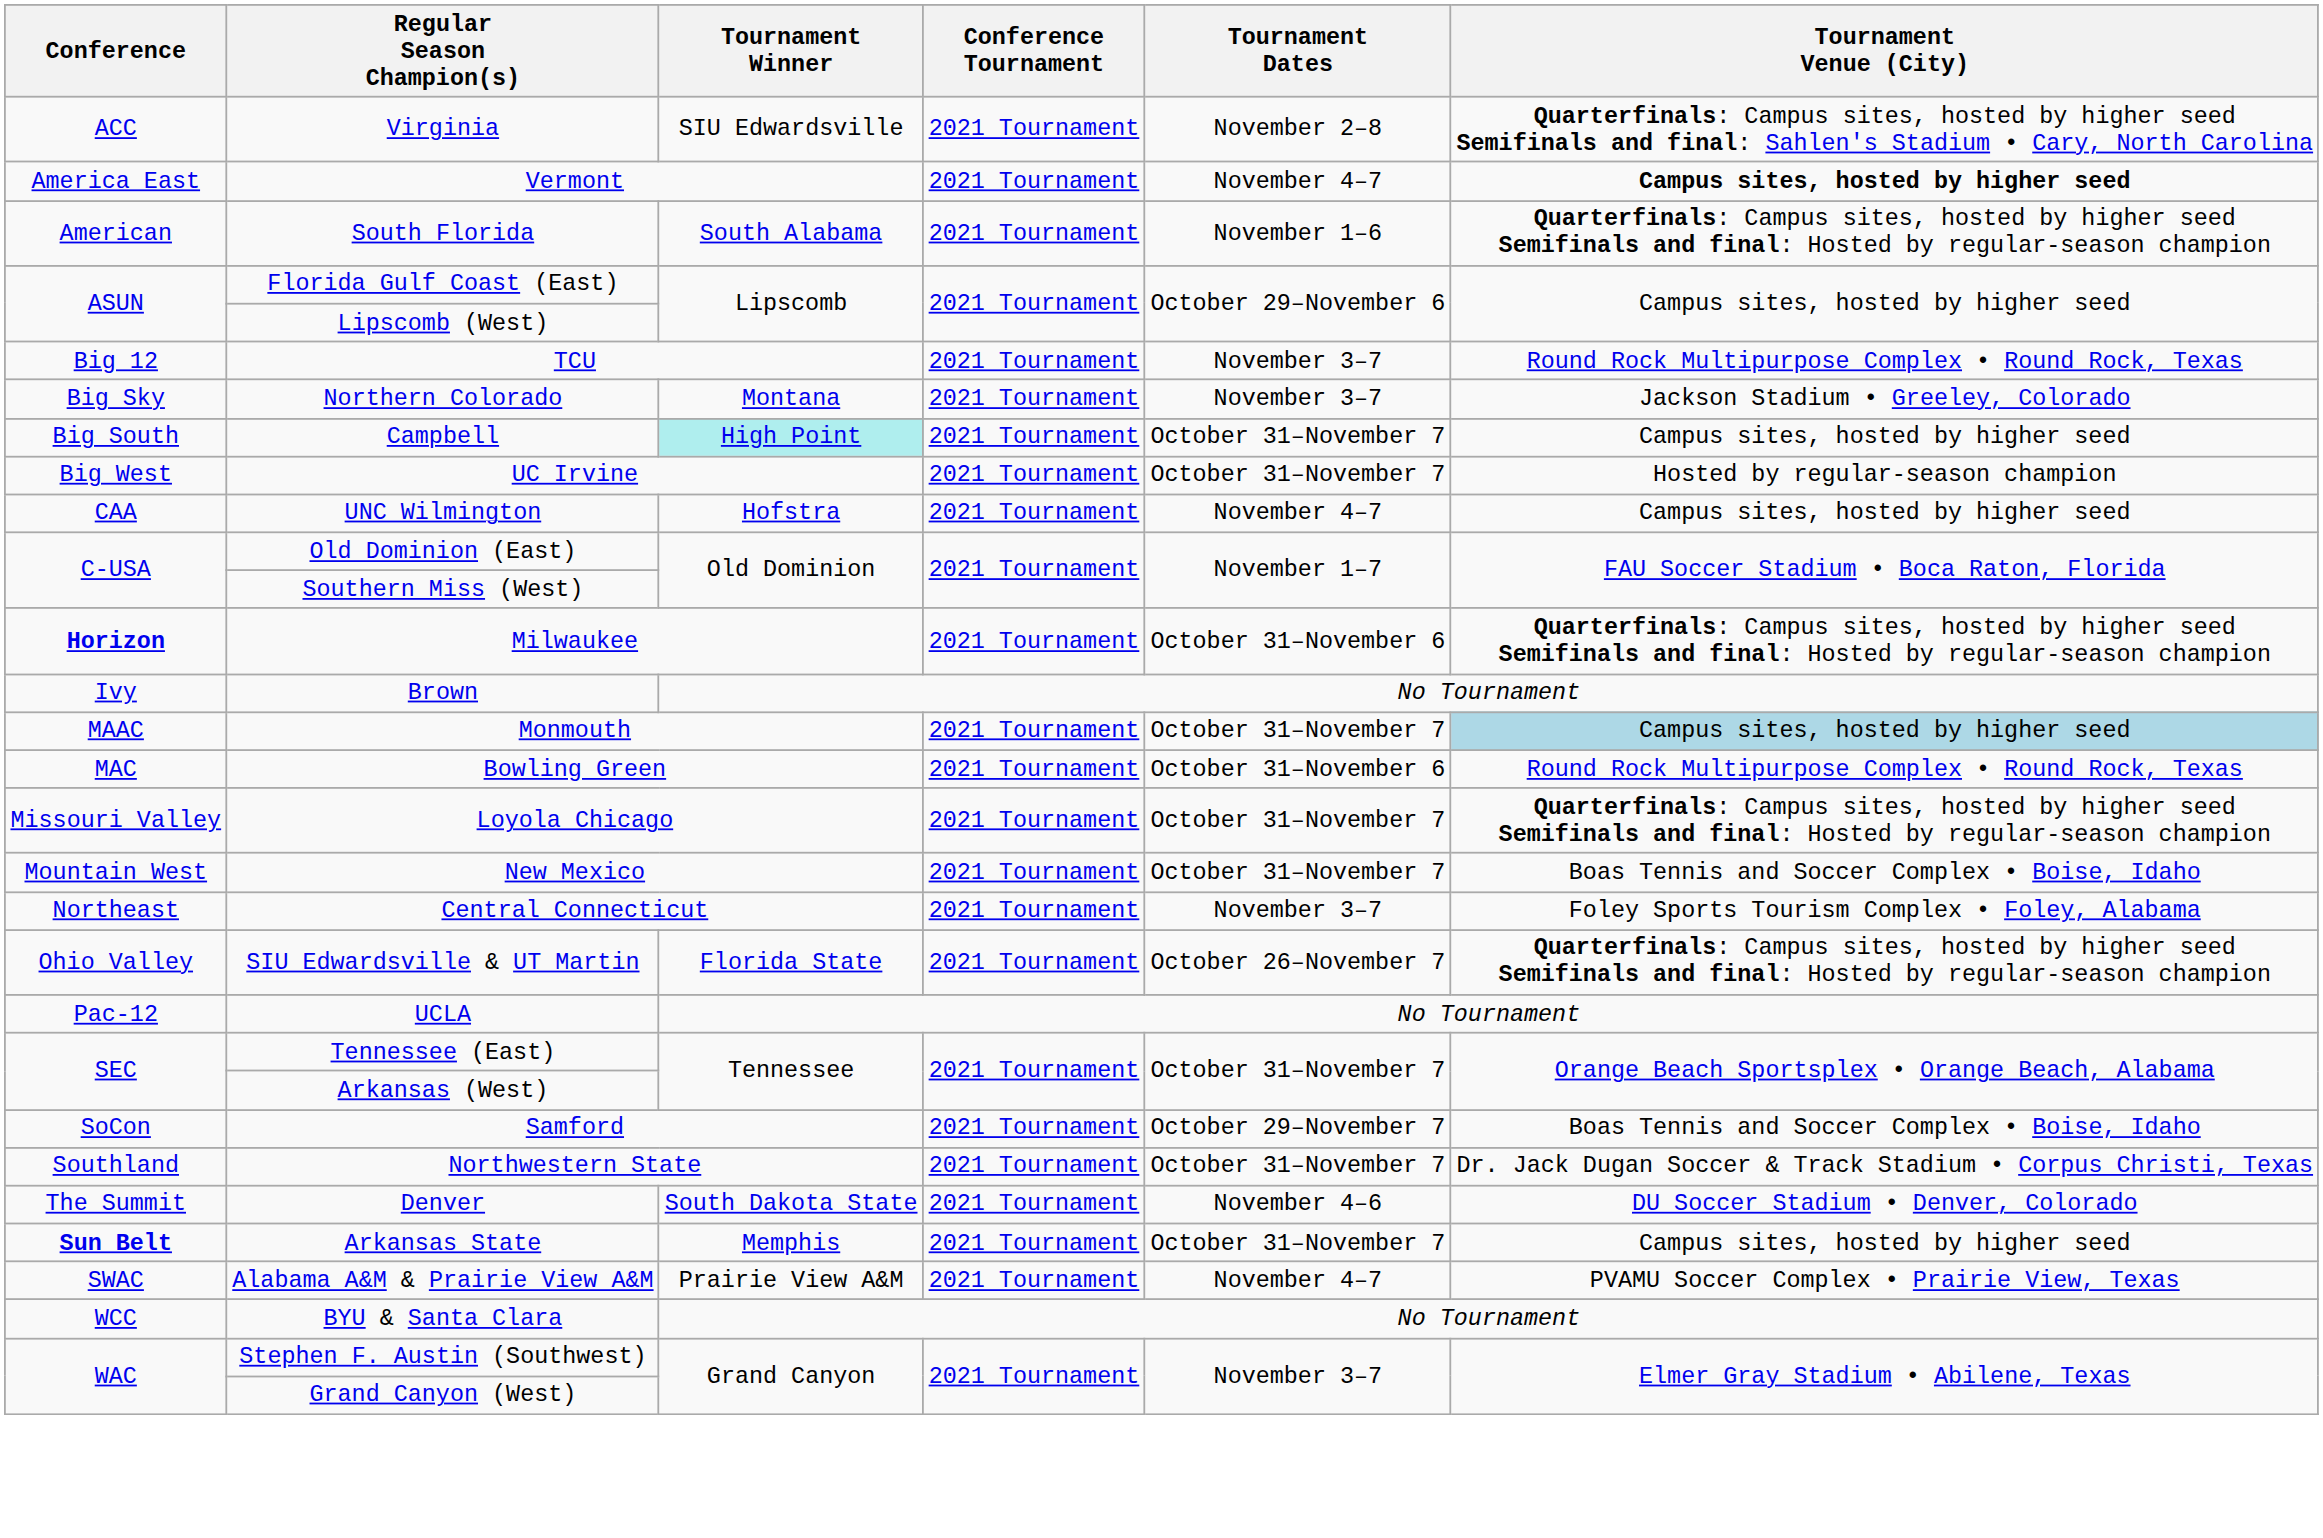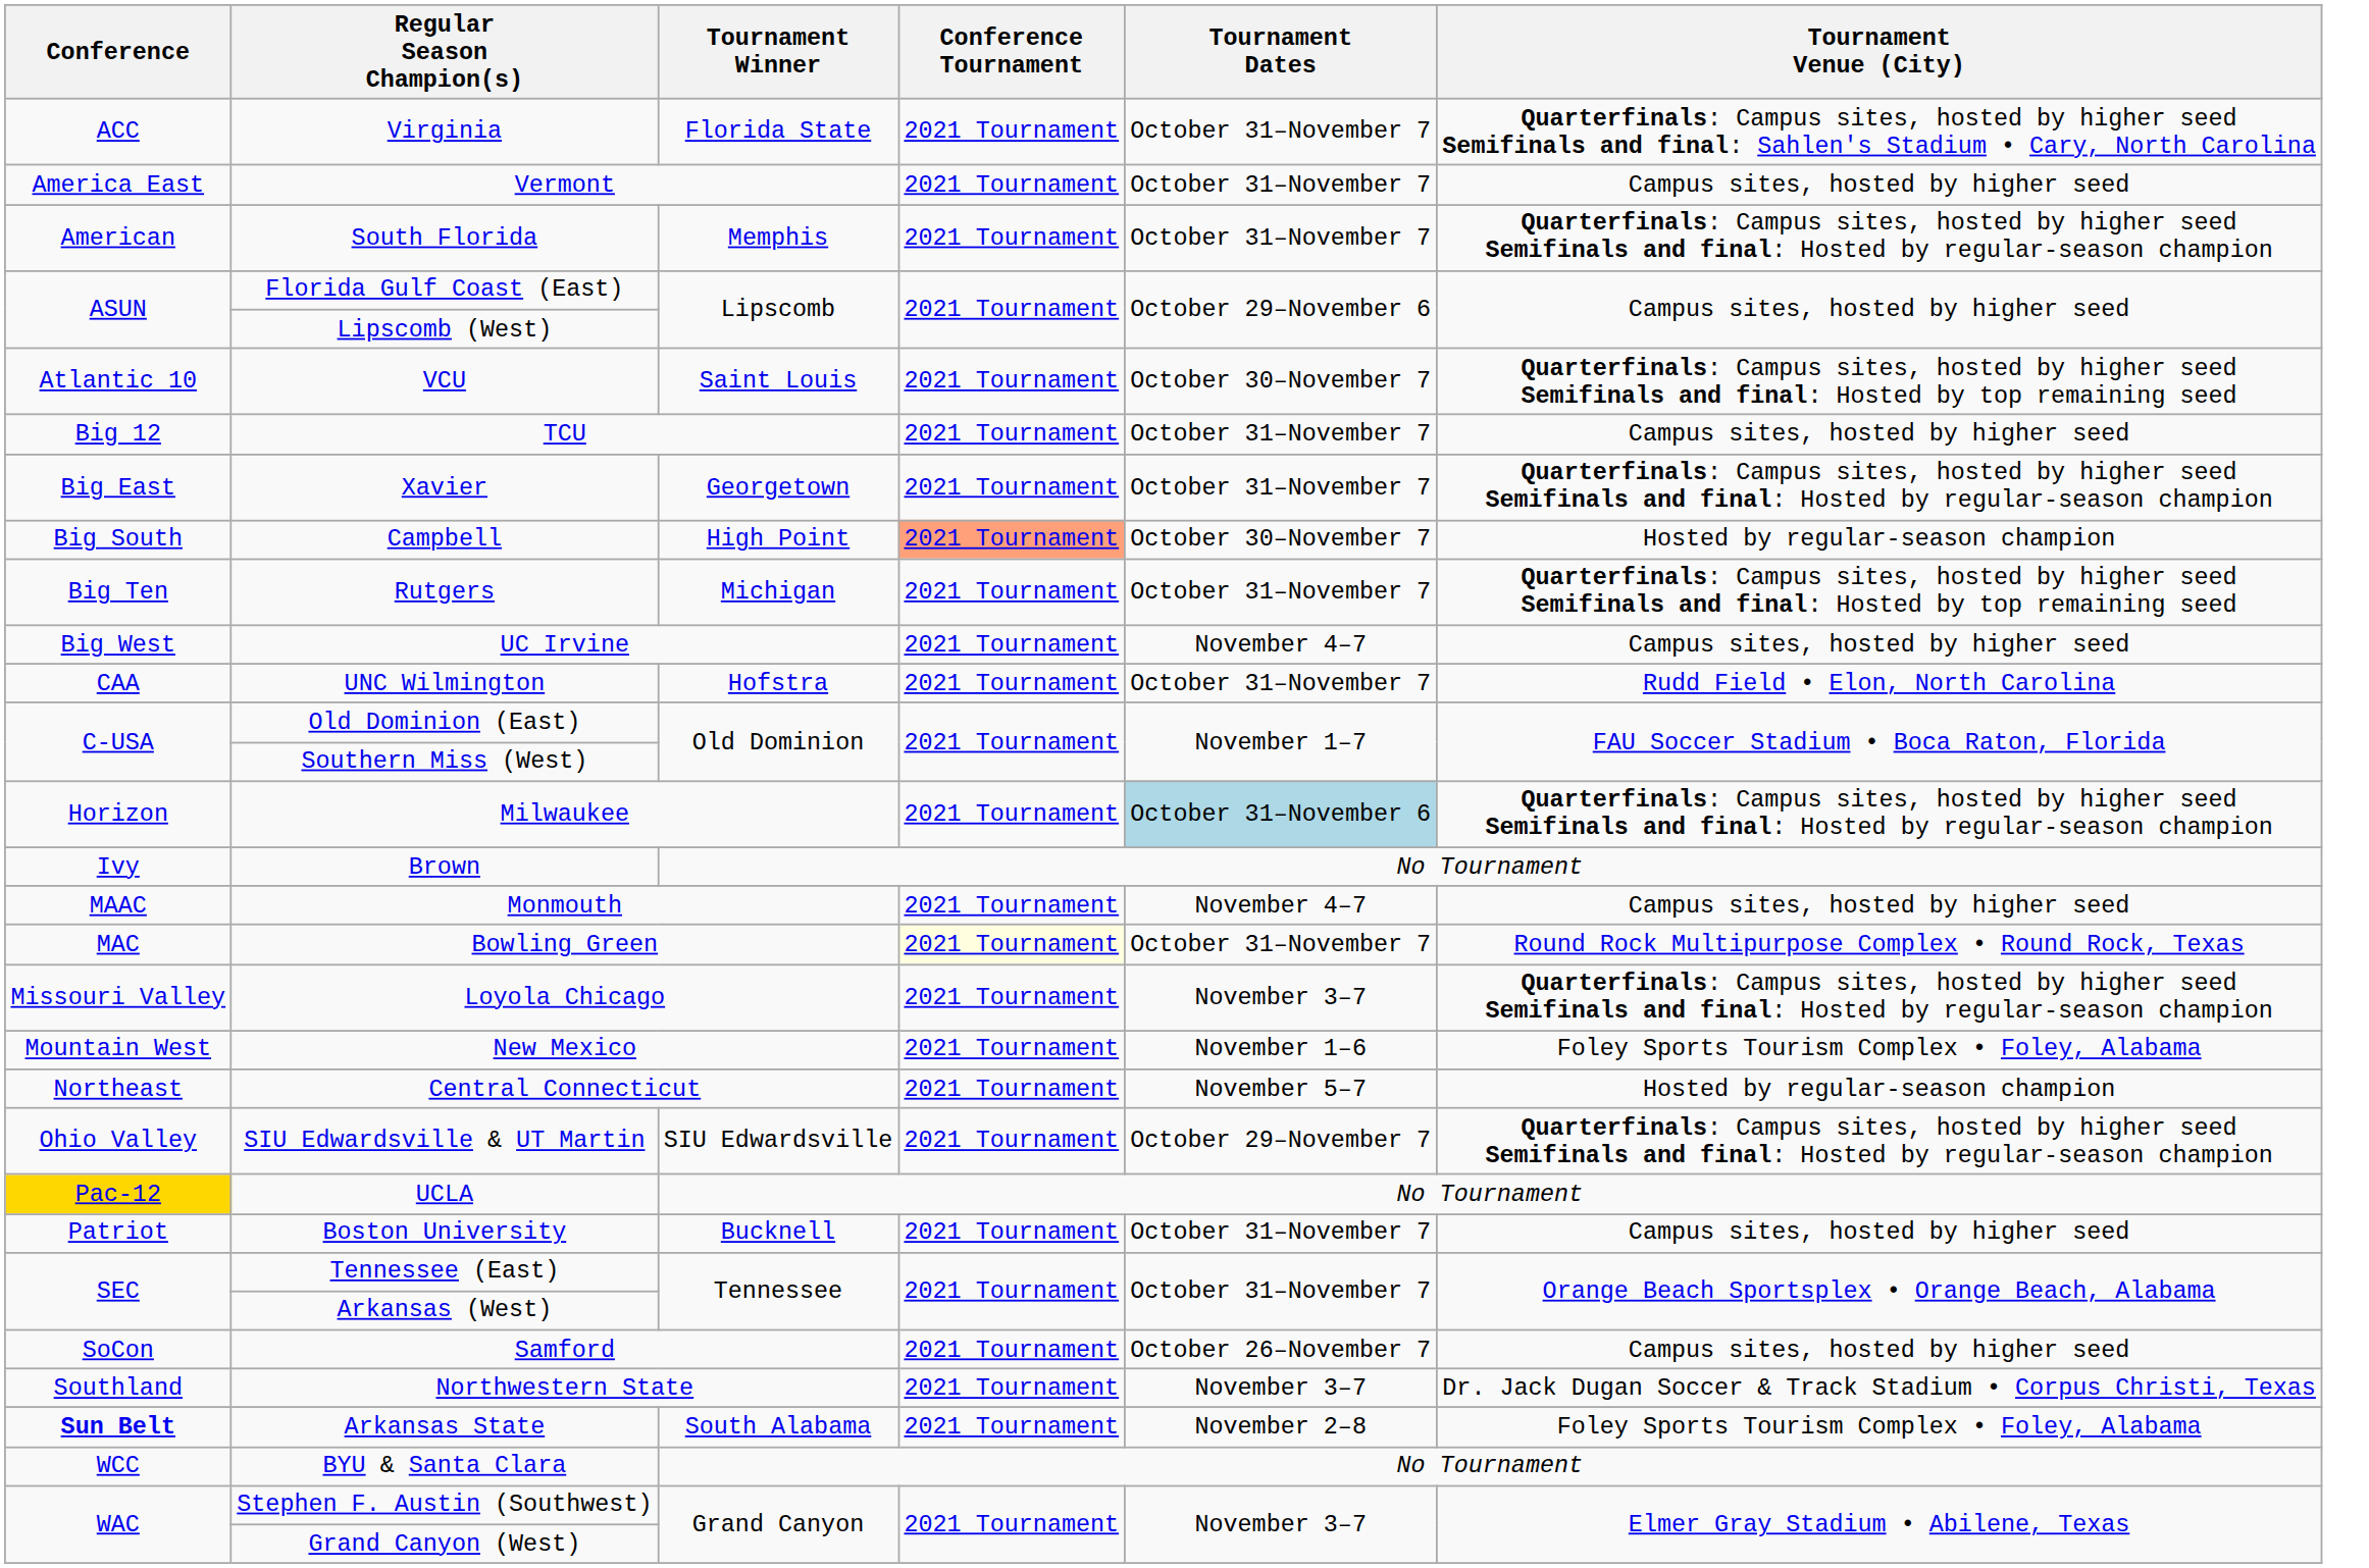 <table class="wikitable" style="text-align: center;">
 <tr>
 <th>Conference</th>
 <th>Regular <br> Season <br> Champion(s)</th>
 <th>Tournament <br> Winner</th>
 <th>Conference <br> Tournament</th>
 <th>Tournament<br>Dates</th>
 <th>Tournament <br> Venue (City)</th>
 </tr>
 <tr>
 <td><a href='#'>ACC</a></td>
 <td><a href='#'>Virginia</a></td>
-<td>SIU Edwardsville</td>
+<td><a href='#'>Florida State</a></td>
 <td><a href='#'>2021 Tournament</a></td>
-<td>November 2–8</td>
+<td>October 31–November 7</td>
 <td><strong>Quarterfinals</strong>: Campus sites, hosted by higher seed<br><strong>Semifinals and final</strong>: <a href='#'>Sahlen's Stadium</a> • <a href='#'>Cary, North Carolina</a></td>
 </tr>
 <tr>
 <td><a href='#'>America East</a></td>
 <td colspan=2><a href='#'>Vermont</a></td>
 <td><a href='#'>2021 Tournament</a></td>
-<td>November 4–7</td>
-<td><strong>Campus sites, hosted by higher seed</strong></td>
+<td>October 31–November 7</td>
+<td>Campus sites, hosted by higher seed</td>
 </tr>
 <tr>
 <td><a href='#'>American</a></td>
 <td><a href='#'>South Florida</a></td>
-<td><a href='#'>South Alabama</a></td>
+<td><a href='#'>Memphis</a></td>
 <td><a href='#'>2021 Tournament</a></td>
-<td>November 1–6</td>
+<td>October 31–November 7</td>
 <td><strong>Quarterfinals</strong>: Campus sites, hosted by higher seed<br><strong>Semifinals and final</strong>: Hosted by regular-season champion</td>
 </tr>
 <tr>
 <td rowspan=2><a href='#'>ASUN</a></td>
 <td><a href='#'>Florida Gulf Coast</a> (East)</td>
 <td rowspan=2>Lipscomb</td>
 <td rowspan=2><a href='#'>2021 Tournament</a></td>
 <td rowspan=2>October 29–November 6</td>
 <td rowspan=2>Campus sites, hosted by higher seed</td>
 </tr>
 <tr>
 <td><a href='#'>Lipscomb</a> (West)</td>
 </tr>
 <tr>
+<td><a href='#'>Atlantic 10</a></td>
+<td><a href='#'>VCU</a></td>
+<td><a href='#'>Saint Louis</a></td>
+<td><a href='#'>2021 Tournament</a></td>
+<td>October 30–November 7</td>
+<td><strong>Quarterfinals</strong>: Campus sites, hosted by higher seed<br><strong>Semifinals and final</strong>: Hosted by top remaining seed</td>
+</tr>
+<tr>
 <td><a href='#'>Big 12</a></td>
 <td colspan=2><a href='#'>TCU</a></td>
-<td><a href='#'>2021 Tournament</a></td>
-<td>November 3–7</td>
-<td><a href='#'>Round Rock Multipurpose Complex</a> • <a href='#'>Round Rock, Texas</a></td>
-</tr>
-<tr>
-<td><a href='#'>Big Sky</a></td>
-<td><a href='#'>Northern Colorado</a></td>
-<td><a href='#'>Montana</a></td>
-<td><a href='#'>2021 Tournament</a></td>
-<td>November 3–7</td>
-<td>Jackson Stadium • <a href='#'>Greeley, Colorado</a></td>
-</tr>
-<tr>
-<td><a href='#'>Big South</a></td>
-<td><a href='#'>Campbell</a></td>
-<td style="background: paleturquoise;"><a href='#'>High Point</a></td>
 <td><a href='#'>2021 Tournament</a></td>
 <td>October 31–November 7</td>
 <td>Campus sites, hosted by higher seed</td>
 </tr>
 <tr>
+<td><a href='#'>Big East</a></td>
+<td><a href='#'>Xavier</a></td>
+<td><a href='#'>Georgetown</a></td>
+<td><a href='#'>2021 Tournament</a></td>
+<td>October 31–November 7</td>
+<td><strong>Quarterfinals</strong>: Campus sites, hosted by higher seed<br><strong>Semifinals and final</strong>: Hosted by regular-season champion</td>
+</tr>
+<tr>
+<td><a href='#'>Big South</a></td>
+<td><a href='#'>Campbell</a></td>
+<td><a href='#'>High Point</a></td>
+<td style="background: lightsalmon;"><a href='#'>2021 Tournament</a></td>
+<td>October 30–November 7</td>
+<td>Hosted by regular-season champion</td>
+</tr>
+<tr>
+<td><a href='#'>Big Ten</a></td>
+<td><a href='#'>Rutgers</a></td>
+<td><a href='#'>Michigan</a></td>
+<td><a href='#'>2021 Tournament</a></td>
+<td>October 31–November 7</td>
+<td><strong>Quarterfinals</strong>: Campus sites, hosted by higher seed<br><strong>Semifinals and final</strong>: Hosted by top remaining seed</td>
+</tr>
+<tr>
 <td><a href='#'>Big West</a></td>
 <td colspan=2><a href='#'>UC Irvine</a></td>
 <td><a href='#'>2021 Tournament</a></td>
-<td>October 31–November 7</td>
-<td>Hosted by regular-season champion</td>
+<td>November 4–7</td>
+<td>Campus sites, hosted by higher seed</td>
 </tr>
 <tr>
 <td><a href='#'>CAA</a></td>
 <td><a href='#'>UNC Wilmington</a></td>
 <td><a href='#'>Hofstra</a></td>
 <td><a href='#'>2021 Tournament</a></td>
-<td>November 4–7</td>
-<td>Campus sites, hosted by higher seed</td>
+<td>October 31–November 7</td>
+<td><a href='#'>Rudd Field</a> • <a href='#'>Elon, North Carolina</a></td>
 </tr>
 <tr>
 <td rowspan=2><a href='#'>C-USA</a></td>
 <td><a href='#'>Old Dominion</a> (East)</td>
 <td rowspan=2>Old Dominion</td>
 <td rowspan=2><a href='#'>2021 Tournament</a></td>
 <td rowspan=2>November 1–7</td>
 <td rowspan=2><a href='#'>FAU Soccer Stadium</a> • <a href='#'>Boca Raton, Florida</a></td>
 </tr>
 <tr>
 <td><a href='#'>Southern Miss</a> (West)</td>
 </tr>
 <tr>
-<td><strong><a href='#'>Horizon</a></strong></td>
+<td><a href='#'>Horizon</a></td>
 <td colspan=2><a href='#'>Milwaukee</a></td>
 <td><a href='#'>2021 Tournament</a></td>
-<td>October 31–November 6</td>
+<td style="background: lightblue;">October 31–November 6</td>
 <td><strong>Quarterfinals</strong>: Campus sites, hosted by higher seed<br><strong>Semifinals and final</strong>: Hosted by regular-season champion</td>
 </tr>
 <tr>
 <td><a href='#'>Ivy</a></td>
 <td><a href='#'>Brown</a></td>
 <td colspan="4" align=center><em>No Tournament</em></td>
 </tr>
 <tr>
 <td><a href='#'>MAAC</a></td>
 <td colspan=2><a href='#'>Monmouth</a></td>
 <td><a href='#'>2021 Tournament</a></td>
-<td>October 31–November 7</td>
-<td style="background: lightblue;">Campus sites, hosted by higher seed</td>
+<td>November 4–7</td>
+<td>Campus sites, hosted by higher seed</td>
 </tr>
 <tr>
 <td><a href='#'>MAC</a></td>
 <td colspan=2><a href='#'>Bowling Green</a></td>
-<td><a href='#'>2021 Tournament</a></td>
-<td>October 31–November 6</td>
+<td style="background: lightyellow;"><a href='#'>2021 Tournament</a></td>
+<td>October 31–November 7</td>
 <td><a href='#'>Round Rock Multipurpose Complex</a> • <a href='#'>Round Rock, Texas</a></td>
 </tr>
 <tr>
 <td><a href='#'>Missouri Valley</a></td>
 <td colspan=2><a href='#'>Loyola Chicago</a></td>
 <td><a href='#'>2021 Tournament</a></td>
-<td>October 31–November 7</td>
+<td>November 3–7</td>
 <td><strong>Quarterfinals</strong>: Campus sites, hosted by higher seed<br><strong>Semifinals and final</strong>: Hosted by regular-season champion</td>
 </tr>
 <tr>
 <td><a href='#'>Mountain West</a></td>
 <td colspan=2><a href='#'>New Mexico</a></td>
 <td><a href='#'>2021 Tournament</a></td>
-<td>October 31–November 7</td>
-<td>Boas Tennis and Soccer Complex • <a href='#'>Boise, Idaho</a></td>
+<td>November 1–6</td>
+<td>Foley Sports Tourism Complex • <a href='#'>Foley, Alabama</a></td>
 </tr>
 <tr>
 <td><a href='#'>Northeast</a></td>
 <td colspan=2><a href='#'>Central Connecticut</a></td>
 <td><a href='#'>2021 Tournament</a></td>
-<td>November 3–7</td>
-<td>Foley Sports Tourism Complex • <a href='#'>Foley, Alabama</a></td>
+<td>November 5–7</td>
+<td>Hosted by regular-season champion</td>
 </tr>
 <tr>
 <td><a href='#'>Ohio Valley</a></td>
 <td><a href='#'>SIU Edwardsville</a> & <a href='#'>UT Martin</a></td>
-<td><a href='#'>Florida State</a></td>
+<td>SIU Edwardsville</td>
 <td><a href='#'>2021 Tournament</a></td>
-<td>October 26–November 7</td>
+<td>October 29–November 7</td>
 <td><strong>Quarterfinals</strong>: Campus sites, hosted by higher seed<br><strong>Semifinals and final</strong>: Hosted by regular-season champion</td>
 </tr>
 <tr>
-<td><a href='#'>Pac-12</a></td>
+<td style="background: gold;"><a href='#'>Pac-12</a></td>
 <td><a href='#'>UCLA</a></td>
 <td colspan=4 align=center><em>No Tournament</em></td>
+</tr>
+<tr>
+<td><a href='#'>Patriot</a></td>
+<td><a href='#'>Boston University</a></td>
+<td><a href='#'>Bucknell</a></td>
+<td><a href='#'>2021 Tournament</a></td>
+<td>October 31–November 7</td>
+<td>Campus sites, hosted by higher seed</td>
 </tr>
 <tr>
 <td rowspan=2><a href='#'>SEC</a></td>
 <td><a href='#'>Tennessee</a> (East)</td>
 <td rowspan=2>Tennessee</td>
 <td rowspan=2><a href='#'>2021 Tournament</a></td>
 <td rowspan=2>October 31–November 7</td>
 <td rowspan=2><a href='#'>Orange Beach Sportsplex</a> • <a href='#'>Orange Beach, Alabama</a></td>
 </tr>
 <tr>
 <td><a href='#'>Arkansas</a> (West)</td>
 </tr>
 <tr>
 <td><a href='#'>SoCon</a></td>
 <td colspan=2><a href='#'>Samford</a></td>
 <td><a href='#'>2021 Tournament</a></td>
-<td>October 29–November 7</td>
-<td>Boas Tennis and Soccer Complex • <a href='#'>Boise, Idaho</a></td>
+<td>October 26–November 7</td>
+<td>Campus sites, hosted by higher seed</td>
 </tr>
 <tr>
 <td><a href='#'>Southland</a></td>
 <td colspan=2><a href='#'>Northwestern State</a></td>
 <td><a href='#'>2021 Tournament</a></td>
-<td>October 31–November 7</td>
+<td>November 3–7</td>
 <td>Dr. Jack Dugan Soccer & Track Stadium • <a href='#'>Corpus Christi, Texas</a></td>
-</tr>
-<tr>
-<td><a href='#'>The Summit</a></td>
-<td><a href='#'>Denver</a></td>
-<td><a href='#'>South Dakota State</a></td>
-<td><a href='#'>2021 Tournament</a></td>
-<td>November 4–6</td>
-<td><a href='#'>DU Soccer Stadium</a> • <a href='#'>Denver, Colorado</a></td>
 </tr>
 <tr>
 <td><strong><a href='#'>Sun Belt</a></strong></td>
 <td><a href='#'>Arkansas State</a></td>
-<td><a href='#'>Memphis</a></td>
+<td><a href='#'>South Alabama</a></td>
 <td><a href='#'>2021 Tournament</a></td>
-<td>October 31–November 7</td>
-<td>Campus sites, hosted by higher seed</td>
-</tr>
-<tr>
-<td><a href='#'>SWAC</a></td>
-<td><a href='#'>Alabama A&M</a> & <a href='#'>Prairie View A&M</a></td>
-<td>Prairie View A&M</td>
-<td><a href='#'>2021 Tournament</a></td>
-<td>November 4–7</td>
-<td>PVAMU Soccer Complex • <a href='#'>Prairie View, Texas</a></td>
+<td>November 2–8</td>
+<td>Foley Sports Tourism Complex • <a href='#'>Foley, Alabama</a></td>
 </tr>
 <tr>
 <td><a href='#'>WCC</a></td>
 <td><a href='#'>BYU</a> & <a href='#'>Santa Clara</a></td>
 <td colspan="4" align=center><em>No Tournament</em></td>
 </tr>
 <tr>
 <td rowspan=2><a href='#'>WAC</a></td>
 <td><a href='#'>Stephen F. Austin</a> (Southwest)</td>
 <td rowspan=2>Grand Canyon</td>
 <td rowspan=2><a href='#'>2021 Tournament</a></td>
 <td rowspan=2>November 3–7</td>
 <td rowspan=2><a href='#'>Elmer Gray Stadium</a> • <a href='#'>Abilene, Texas</a></td>
 </tr>
 <tr>
 <td><a href='#'>Grand Canyon</a> (West)</td>
 </tr>
 </table>
